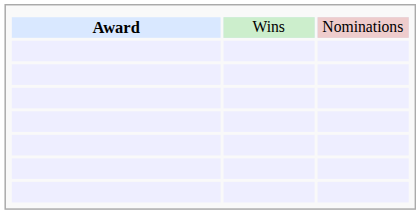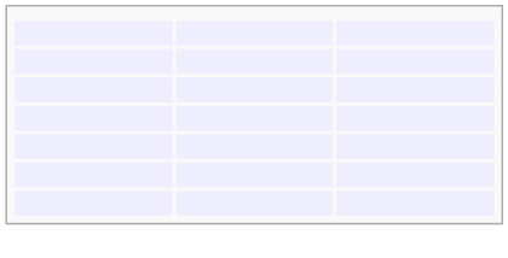 <table class="infobox" style="width: 25em; text-align: left; font-size: 70%; vertical-align: middle;">
 <tr>
 <td colspan="3" style="text-align:center;"></td>
-</tr>
-<tr bgcolor=#D9E8FF style="text-align:center;">
-<th style="vertical-align: middle;">Award</th>
-<td style="background:#cceecc; font-size:8pt;" width="60px">Wins</td>
-<td style="background:#eecccc; font-size:8pt;" width="60px">Nominations</td>
 </tr>
 <tr bgcolor=#eeeeff>
 <td align="center"><br></td>
 <td></td>
 <td></td>
 </tr>
 <tr bgcolor=#eeeeff>
 <td align="center"><br></td>
 <td></td>
 <td></td>
 </tr>
 <tr bgcolor=#eeeeff>
 <td align="center"><br></td>
 <td></td>
 <td></td>
 </tr>
 <tr bgcolor=#eeeeff>
 <td align="center"><br></td>
 <td></td>
 <td></td>
 </tr>
 <tr bgcolor=#eeeeff>
 <td align="center"><br></td>
 <td></td>
 <td></td>
 </tr>
 <tr bgcolor=#eeeeff>
 <td align="center"><br></td>
 <td></td>
 <td></td>
 </tr>
 <tr bgcolor=#eeeeff>
 <td align="center"><br></td>
 <td></td>
 <td></td>
 </tr>
 </table>
